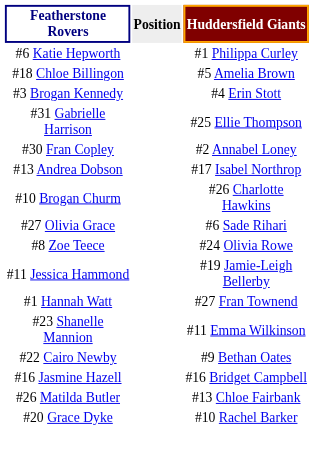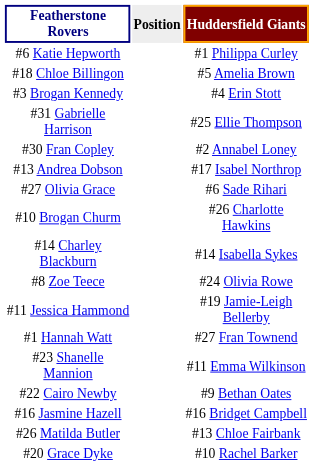 <table style="float:right; font-size:90%; margin-left:1em; text-align:center">
 <tr>
 <th style="width:126px; border: solid navy 2px; background: white; color: navy;">Featherstone Rovers</th>
 <th style="text-align:center; background:#eee; color:black;">Position</th>
 <th style="width:126px; border:2px solid orange; background:maroon; color:white;">Huddersfield Giants</th>
 </tr>
 <tr>
 <td>#6 <a href='#'>Katie Hepworth</a></td>
 <td></td>
 <td>#1 <a href='#'>Philippa Curley</a></td>
 </tr>
 <tr>
 <td>#18 <a href='#'>Chloe Billingon</a></td>
 <td></td>
 <td>#5 <a href='#'>Amelia Brown</a></td>
 </tr>
 <tr>
 <td>#3 <a href='#'>Brogan Kennedy</a></td>
 <td></td>
 <td>#4 <a href='#'>Erin Stott</a></td>
 </tr>
 <tr>
 <td>#31 <a href='#'>Gabrielle Harrison</a></td>
 <td></td>
 <td>#25 <a href='#'>Ellie Thompson</a></td>
 </tr>
 <tr>
 <td>#30 <a href='#'>Fran Copley</a></td>
 <td></td>
 <td>#2 <a href='#'>Annabel Loney</a></td>
 </tr>
 <tr>
 <td>#13 <a href='#'>Andrea  Dobson</a></td>
 <td></td>
 <td>#17 <a href='#'>Isabel Northrop</a></td>
 </tr>
 <tr>
+<td>#27 <a href='#'>Olivia Grace</a></td>
+<td></td>
+<td>#6 <a href='#'>Sade Rihari</a></td>
+</tr>
+<tr>
 <td>#10 <a href='#'>Brogan Churm</a></td>
 <td></td>
 <td>#26 <a href='#'>Charlotte Hawkins</a></td>
 </tr>
 <tr>
-<td>#27 <a href='#'>Olivia Grace</a></td>
+<td>#14 <a href='#'>Charley Blackburn</a></td>
 <td></td>
-<td>#6 <a href='#'>Sade Rihari</a></td>
+<td>#14 <a href='#'>Isabella Sykes</a></td>
 </tr>
 <tr>
 <td>#8 <a href='#'>Zoe Teece</a></td>
 <td></td>
 <td>#24 <a href='#'>Olivia Rowe</a></td>
 </tr>
 <tr>
 <td>#11 <a href='#'>Jessica Hammond</a></td>
 <td></td>
 <td>#19 <a href='#'>Jamie-Leigh Bellerby</a></td>
 </tr>
 <tr>
 <td>#1 <a href='#'>Hannah Watt</a></td>
 <td></td>
 <td>#27 <a href='#'>Fran Townend</a></td>
 </tr>
 <tr>
 <td>#23 <a href='#'>Shanelle Mannion</a></td>
 <td></td>
 <td>#11 <a href='#'>Emma Wilkinson</a></td>
 </tr>
 <tr>
 <td>#22 <a href='#'>Cairo Newby</a></td>
 <td></td>
 <td>#9 <a href='#'>Bethan Oates</a></td>
 </tr>
 <tr>
 <td>#16 <a href='#'>Jasmine Hazell</a></td>
 <td></td>
 <td>#16 <a href='#'>Bridget Campbell</a></td>
 </tr>
 <tr>
 <td>#26 <a href='#'>Matilda Butler</a></td>
 <td></td>
 <td>#13 <a href='#'>Chloe Fairbank</a></td>
 </tr>
 <tr>
 <td>#20 <a href='#'>Grace Dyke</a></td>
 <td></td>
 <td>#10 <a href='#'>Rachel Barker</a></td>
 </tr>
 </table>
